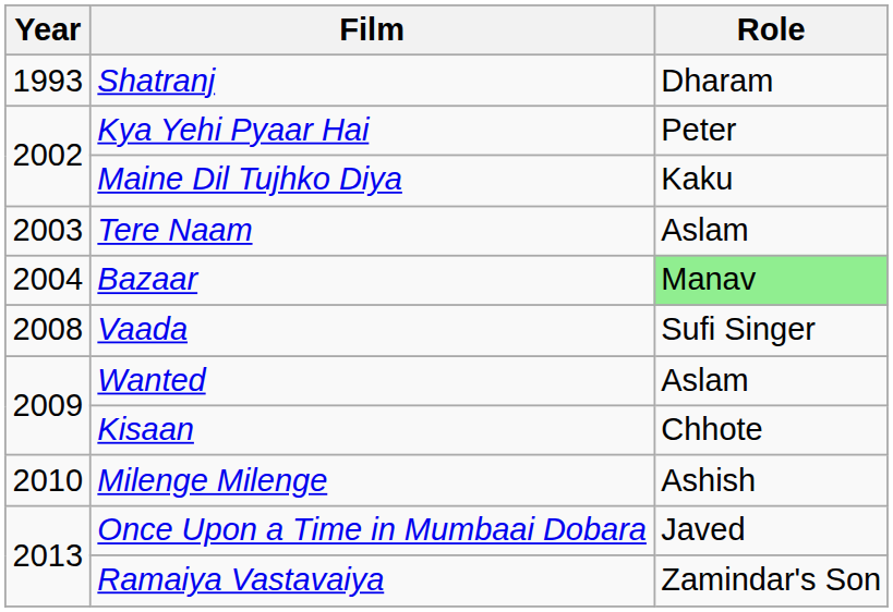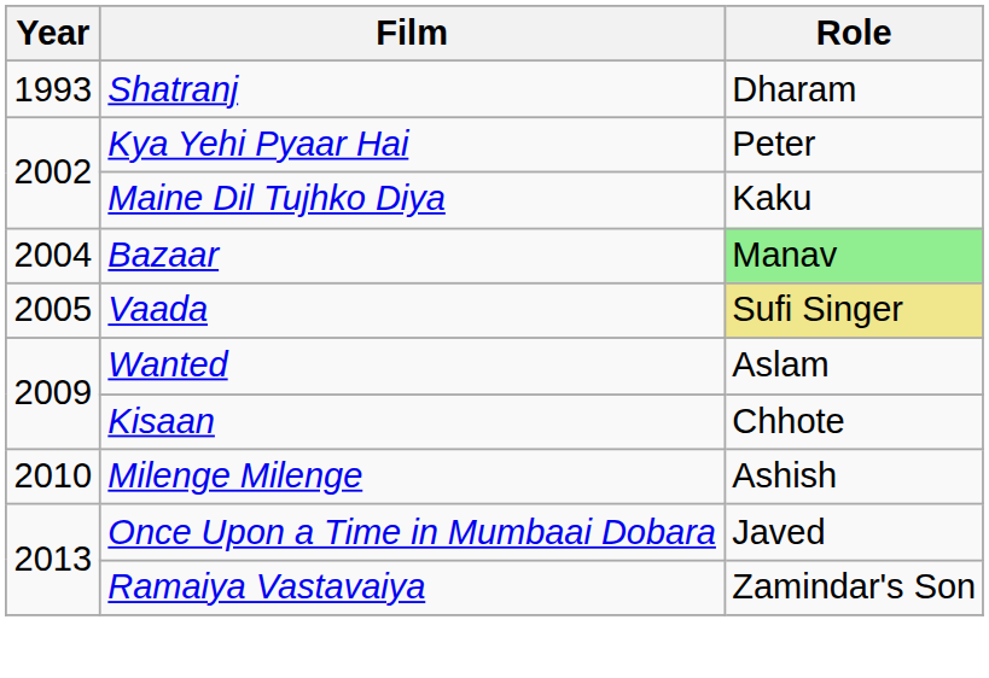 <table class="wikitable sortable">
 <tr>
 <th>Year</th>
 <th>Film</th>
 <th>Role</th>
 </tr>
 <tr>
 <td>1993</td>
 <td><em><a href='#'>Shatranj</a></em></td>
 <td>Dharam</td>
 </tr>
 <tr>
 <td rowspan=2>2002</td>
 <td><em><a href='#'>Kya Yehi Pyaar Hai</a></em></td>
 <td>Peter</td>
 </tr>
 <tr>
 <td><em><a href='#'>Maine Dil Tujhko Diya</a></em></td>
 <td>Kaku</td>
 </tr>
 <tr>
-<td>2003</td>
-<td><em><a href='#'>Tere Naam</a></em></td>
-<td>Aslam</td>
-</tr>
-<tr>
 <td>2004</td>
 <td><em><a href='#'>Bazaar</a></em></td>
 <td style="background: lightgreen;">Manav</td>
 </tr>
 <tr>
-<td>2008</td>
+<td>2005</td>
 <td><em> <a href='#'>Vaada</a></em></td>
-<td>Sufi Singer</td>
+<td style="background: khaki;">Sufi Singer</td>
 </tr>
 <tr>
 <td Rowspan=2>2009</td>
 <td><em><a href='#'>Wanted</a></em></td>
 <td>Aslam</td>
 </tr>
 <tr>
 <td><em><a href='#'>Kisaan</a></em></td>
 <td>Chhote</td>
 </tr>
 <tr>
 <td>2010</td>
 <td><em><a href='#'>Milenge Milenge</a></em></td>
 <td>Ashish</td>
 </tr>
 <tr>
 <td Rowspan=2>2013</td>
 <td><em><a href='#'>Once Upon a Time in Mumbaai Dobara</a></em></td>
 <td>Javed</td>
 </tr>
 <tr>
 <td><em><a href='#'>Ramaiya Vastavaiya</a></em></td>
 <td>Zamindar's Son</td>
 </tr>
 </table>
